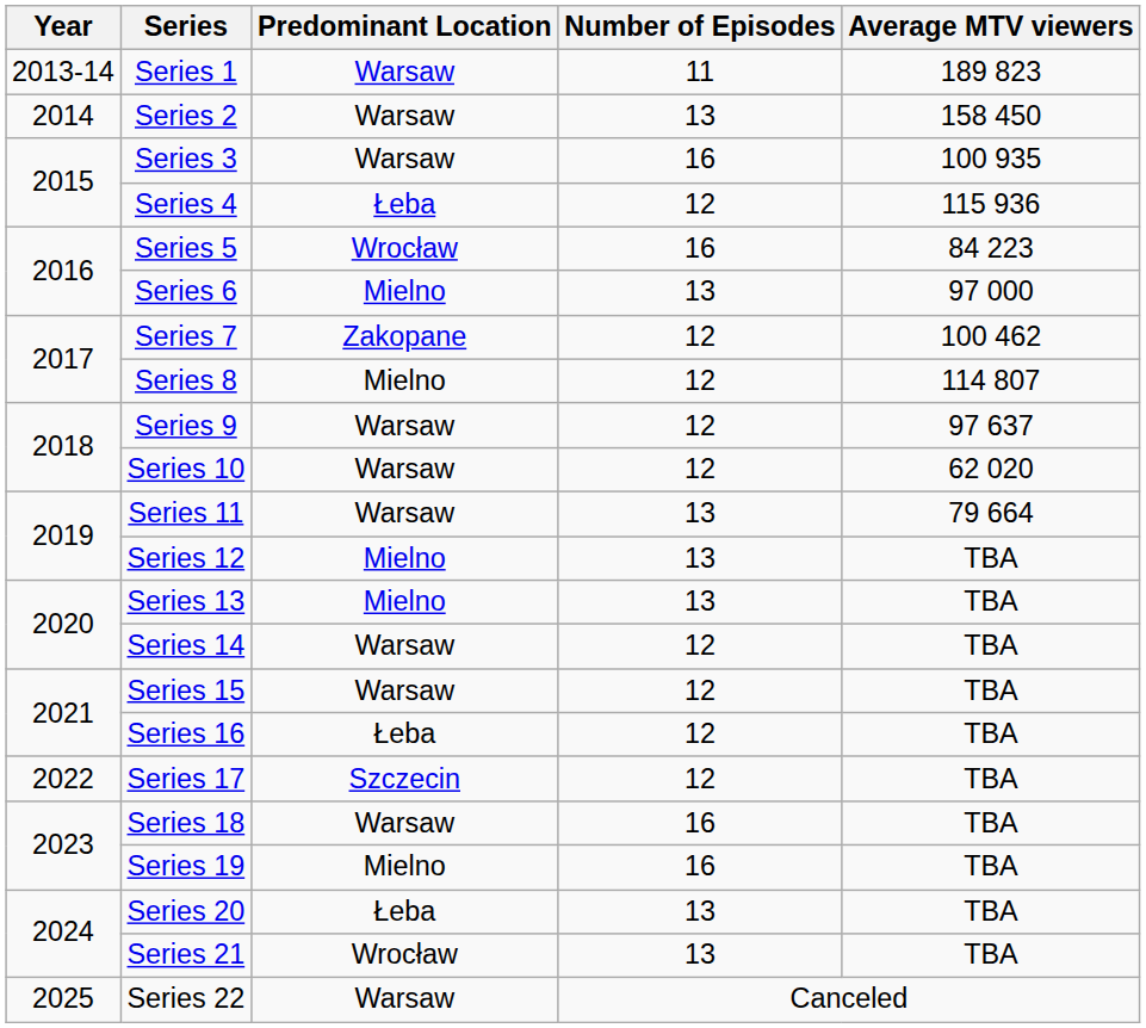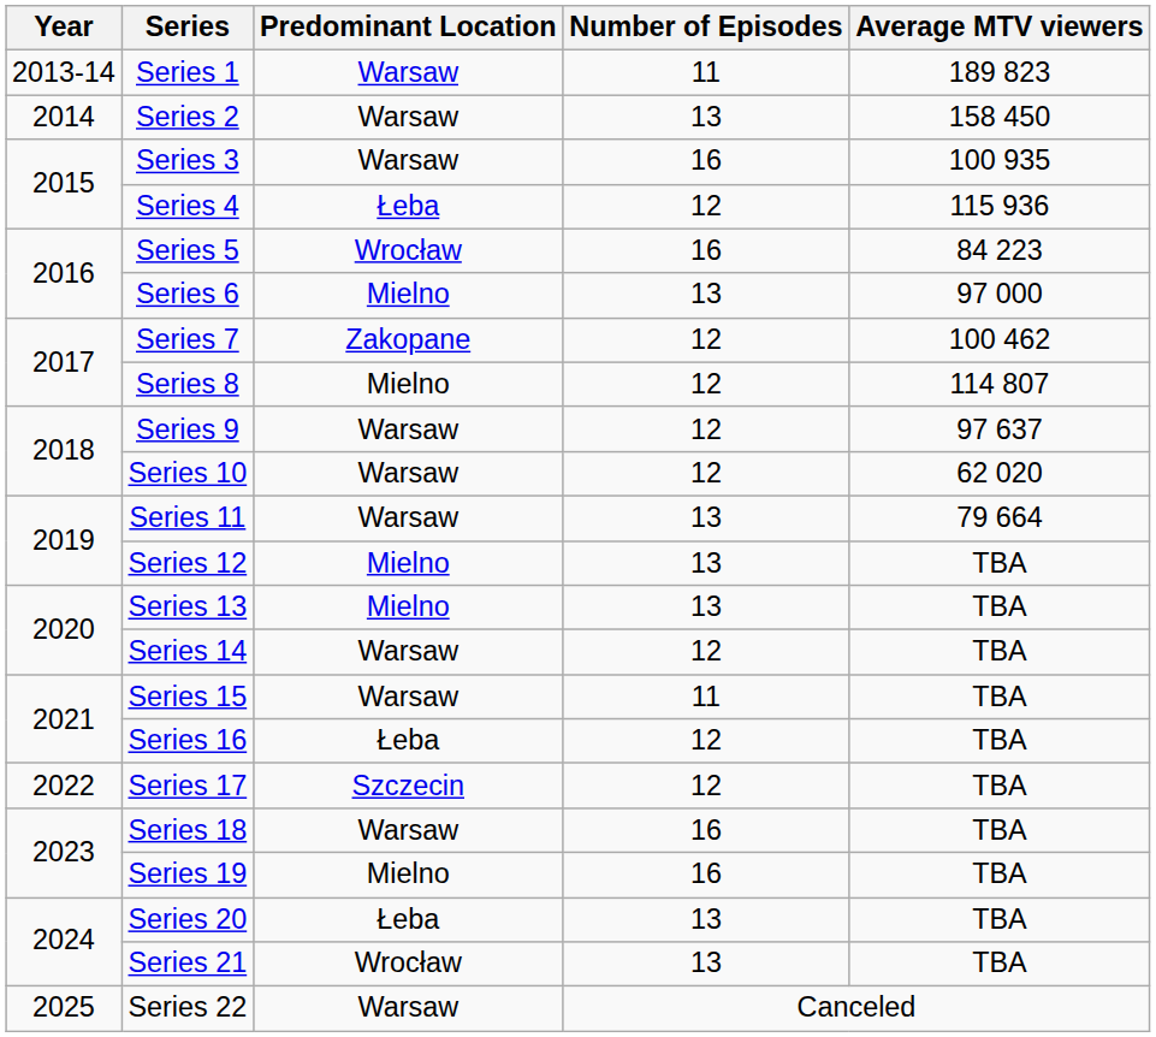 <table class="wikitable" style="text-align:center; margin:auto;">
 <tr>
 <th>Year</th>
 <th>Series</th>
 <th>Predominant Location</th>
 <th>Number of Episodes</th>
 <th>Average MTV viewers</th>
 </tr>
 <tr>
 <td>2013-14</td>
 <td><a href='#'>Series 1</a></td>
 <td><a href='#'>Warsaw</a></td>
 <td>11</td>
 <td>189 823</td>
 </tr>
 <tr>
 <td>2014</td>
 <td><a href='#'>Series 2</a></td>
 <td>Warsaw</td>
 <td>13</td>
 <td>158 450</td>
 </tr>
 <tr>
 <td rowspan="2">2015</td>
 <td><a href='#'>Series 3</a></td>
 <td>Warsaw</td>
 <td>16</td>
 <td>100 935</td>
 </tr>
 <tr>
 <td><a href='#'>Series 4</a></td>
 <td><a href='#'>Łeba</a></td>
 <td>12</td>
 <td>115 936</td>
 </tr>
 <tr>
 <td rowspan="2">2016</td>
 <td><a href='#'>Series 5</a></td>
 <td><a href='#'>Wrocław</a></td>
 <td>16</td>
 <td>84 223</td>
 </tr>
 <tr>
 <td><a href='#'>Series 6</a></td>
 <td><a href='#'>Mielno</a></td>
 <td>13</td>
 <td>97 000</td>
 </tr>
 <tr>
 <td rowspan="2">2017</td>
 <td><a href='#'>Series 7</a></td>
 <td><a href='#'>Zakopane</a></td>
 <td>12</td>
 <td>100 462</td>
 </tr>
 <tr>
 <td><a href='#'>Series 8</a></td>
 <td>Mielno</td>
 <td>12</td>
 <td>114 807</td>
 </tr>
 <tr>
 <td rowspan="2">2018</td>
 <td><a href='#'>Series 9</a></td>
 <td>Warsaw</td>
 <td>12</td>
 <td>97 637</td>
 </tr>
 <tr>
 <td><a href='#'>Series 10</a></td>
 <td>Warsaw</td>
 <td>12</td>
 <td>62 020</td>
 </tr>
 <tr>
 <td rowspan="2">2019</td>
 <td><a href='#'>Series 11</a></td>
 <td>Warsaw</td>
 <td>13</td>
 <td>79 664</td>
 </tr>
 <tr>
 <td><a href='#'>Series 12</a></td>
 <td><a href='#'>Mielno</a></td>
 <td>13</td>
 <td>TBA</td>
 </tr>
 <tr>
 <td rowspan="2">2020</td>
 <td><a href='#'>Series 13</a></td>
 <td><a href='#'>Mielno</a></td>
 <td>13</td>
 <td>TBA</td>
 </tr>
 <tr>
 <td><a href='#'>Series 14</a></td>
 <td>Warsaw</td>
 <td>12</td>
 <td>TBA</td>
 </tr>
 <tr>
 <td rowspan="2">2021</td>
 <td><a href='#'>Series 15</a></td>
 <td>Warsaw</td>
-<td>12</td>
+<td>11</td>
 <td>TBA</td>
 </tr>
 <tr>
 <td><a href='#'>Series 16</a></td>
 <td>Łeba</td>
 <td>12</td>
 <td>TBA</td>
 </tr>
 <tr>
 <td>2022</td>
 <td><a href='#'>Series 17</a></td>
 <td><a href='#'>Szczecin</a></td>
 <td>12</td>
 <td>TBA</td>
 </tr>
 <tr>
 <td rowspan="2">2023</td>
 <td><a href='#'>Series 18</a></td>
 <td>Warsaw</td>
 <td>16</td>
 <td>TBA</td>
 </tr>
 <tr>
 <td><a href='#'>Series 19</a></td>
 <td>Mielno</td>
 <td>16</td>
 <td>TBA</td>
 </tr>
 <tr>
 <td rowspan="2">2024</td>
 <td><a href='#'>Series 20</a></td>
 <td>Łeba</td>
 <td>13</td>
 <td>TBA</td>
 </tr>
 <tr>
 <td><a href='#'>Series 21</a></td>
 <td>Wrocław</td>
 <td>13</td>
 <td>TBA</td>
 </tr>
 <tr>
 <td>2025</td>
 <td>Series 22</td>
 <td>Warsaw</td>
 <td colspan="2">Canceled</td>
 </tr>
 </table>
